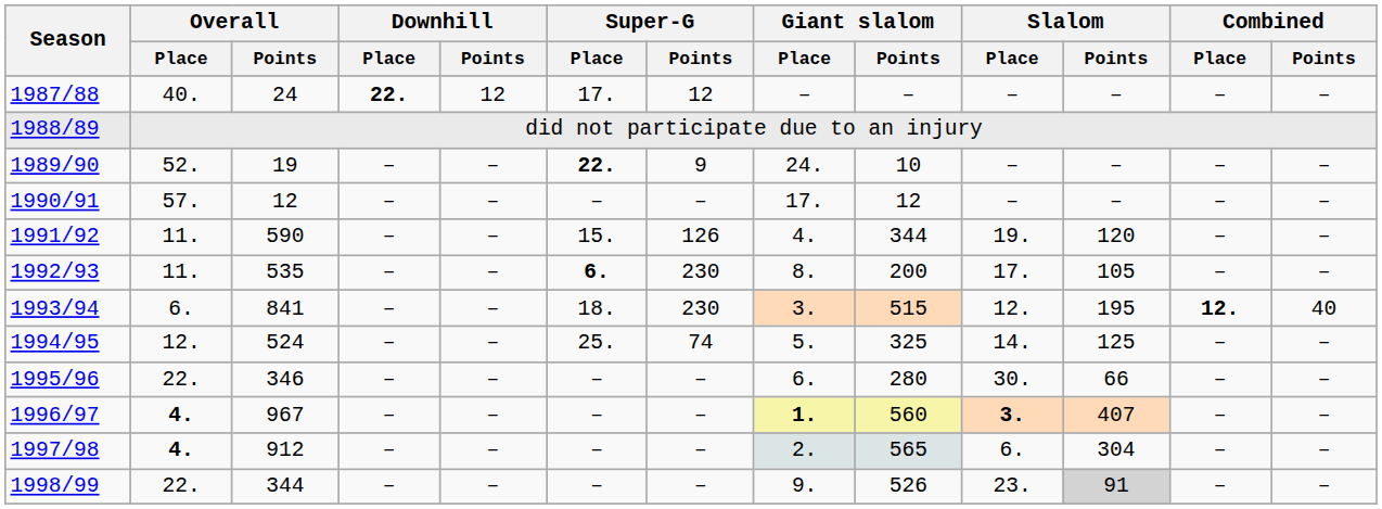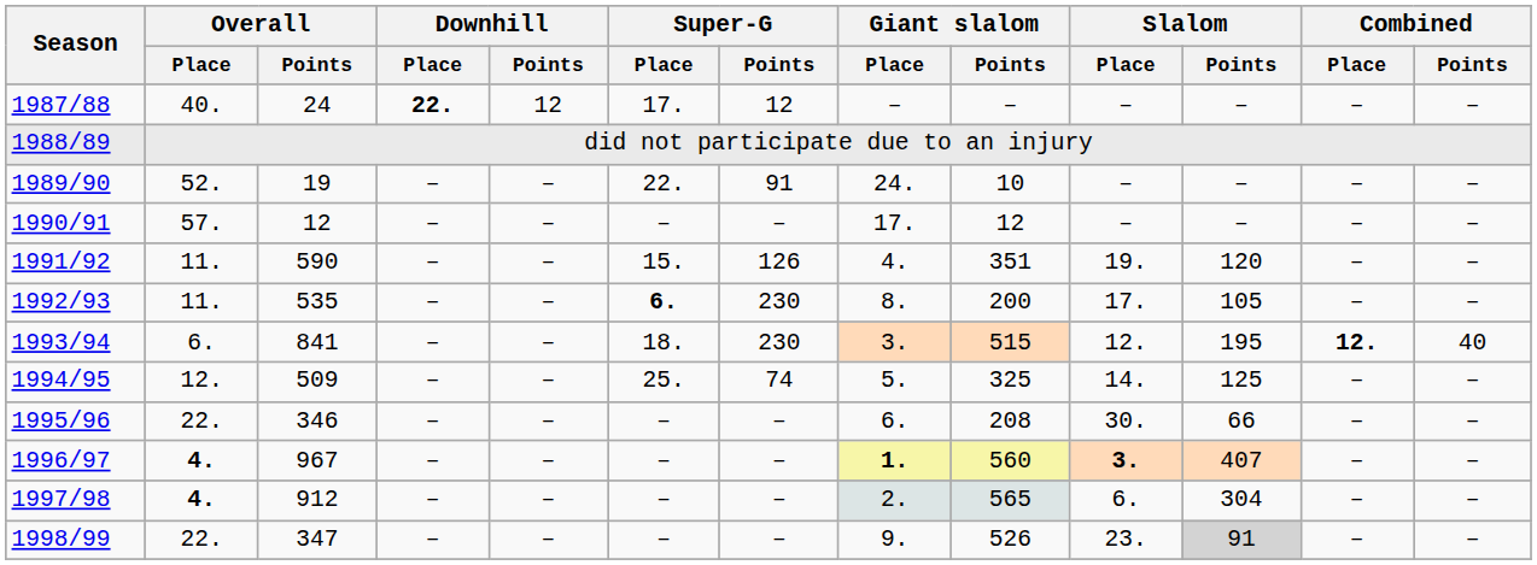 <table class="wikitable" width=60% style="font-size:90%; text-align:center;">
 <tr>
 <th rowspan="2" width="4%">Season</th>
 <th colspan="2">Overall</th>
 <th colspan="2">Downhill</th>
 <th colspan="2">Super-G</th>
 <th colspan="2">Giant slalom</th>
 <th colspan="2">Slalom</th>
 <th colspan="2">Combined</th>
 </tr>
 <tr class="hintergrundfarbe5">
 <th width="5%"><small>Place</small></th>
 <th width="5%"><small>Points</small></th>
 <th width="5%"><small>Place</small></th>
 <th width="5%"><small>Points</small></th>
 <th width="5%"><small>Place</small></th>
 <th width="5%"><small>Points</small></th>
 <th width="5%"><small>Place</small></th>
 <th width="5%"><small>Points</small></th>
 <th width="5%"><small>Place</small></th>
 <th width="5%"><small>Points</small></th>
 <th width="5%"><small>Place</small></th>
 <th width="5%"><small>Points</small></th>
 </tr>
 <tr>
 <td align="left"><a href='#'>1987/88</a></td>
 <td>40.</td>
 <td>24</td>
 <td><strong>22.</strong></td>
 <td>12</td>
 <td>17.</td>
 <td>12</td>
 <td>–</td>
 <td>–</td>
 <td>–</td>
 <td>–</td>
 <td>–</td>
 <td>–</td>
 </tr>
 <tr>
 <td align="left" style="background-color:#EAEAEA"><a href='#'>1988/89</a></td>
 <td colspan="14" style="background-color:#EAEAEA">did not participate due to an injury</td>
 </tr>
 <tr>
 <td align="left"><a href='#'>1989/90</a></td>
 <td>52.</td>
 <td>19</td>
 <td>–</td>
 <td>–</td>
-<td><strong>22.</strong></td>
-<td>9</td>
+<td>22.</td>
+<td>91</td>
 <td>24.</td>
 <td>10</td>
 <td>–</td>
 <td>–</td>
 <td>–</td>
 <td>–</td>
 </tr>
 <tr>
 <td align="left"><a href='#'>1990/91</a></td>
 <td>57.</td>
 <td>12</td>
 <td>–</td>
 <td>–</td>
 <td>–</td>
 <td>–</td>
 <td>17.</td>
 <td>12</td>
 <td>–</td>
 <td>–</td>
 <td>–</td>
 <td>–</td>
 </tr>
 <tr>
 <td align="left"><a href='#'>1991/92</a></td>
 <td>11.</td>
 <td>590</td>
 <td>–</td>
 <td>–</td>
 <td>15.</td>
 <td>126</td>
 <td>4.</td>
-<td>344</td>
+<td>351</td>
 <td>19.</td>
 <td>120</td>
 <td>–</td>
 <td>–</td>
 </tr>
 <tr>
 <td align="left"><a href='#'>1992/93</a></td>
 <td>11.</td>
 <td>535</td>
 <td>–</td>
 <td>–</td>
 <td><strong>6.</strong></td>
 <td>230</td>
 <td>8.</td>
 <td>200</td>
 <td>17.</td>
 <td>105</td>
 <td>–</td>
 <td>–</td>
 </tr>
 <tr>
 <td align="left"><a href='#'>1993/94</a></td>
 <td>6.</td>
 <td>841</td>
 <td>–</td>
 <td>–</td>
 <td>18.</td>
 <td>230</td>
 <td style="background-color:#FFDAB9">3.</td>
 <td style="background-color:#FFDAB9">515</td>
 <td>12.</td>
 <td>195</td>
 <td><strong>12.</strong></td>
 <td>40</td>
 </tr>
 <tr>
 <td align="left"><a href='#'>1994/95</a></td>
 <td>12.</td>
-<td>524</td>
+<td>509</td>
 <td>–</td>
 <td>–</td>
 <td>25.</td>
 <td>74</td>
 <td>5.</td>
 <td>325</td>
 <td>14.</td>
 <td>125</td>
 <td>–</td>
 <td>–</td>
 </tr>
 <tr>
 <td align="left"><a href='#'>1995/96</a></td>
 <td>22.</td>
 <td>346</td>
 <td>–</td>
 <td>–</td>
 <td>–</td>
 <td>–</td>
 <td>6.</td>
-<td>280</td>
+<td>208</td>
 <td>30.</td>
 <td>66</td>
 <td>–</td>
 <td>–</td>
 </tr>
 <tr>
 <td align="left"><a href='#'>1996/97</a></td>
 <td><strong>4.</strong></td>
 <td>967</td>
 <td>–</td>
 <td>–</td>
 <td>–</td>
 <td>–</td>
 <td style="background-color:#F7F6A8"><strong>1.</strong></td>
 <td style="background-color:#F7F6A8">560</td>
 <td style="background-color:#FFDAB9"><strong>3.</strong></td>
 <td style="background-color:#FFDAB9">407</td>
 <td>–</td>
 <td>–</td>
 </tr>
 <tr>
 <td align="left"><a href='#'>1997/98</a></td>
 <td><strong>4.</strong></td>
 <td>912</td>
 <td>–</td>
 <td>–</td>
 <td>–</td>
 <td>–</td>
 <td style="background-color:#DCE5E5">2.</td>
 <td style="background-color:#DCE5E5">565</td>
 <td>6.</td>
 <td>304</td>
 <td>–</td>
 <td>–</td>
 </tr>
 <tr>
 <td align="left"><a href='#'>1998/99</a></td>
 <td>22.</td>
-<td>344</td>
+<td>347</td>
 <td>–</td>
 <td>–</td>
 <td>–</td>
 <td>–</td>
 <td>9.</td>
 <td>526</td>
 <td>23.</td>
 <td style="background: lightgrey;">91</td>
 <td>–</td>
 <td>–</td>
 </tr>
 </table>
